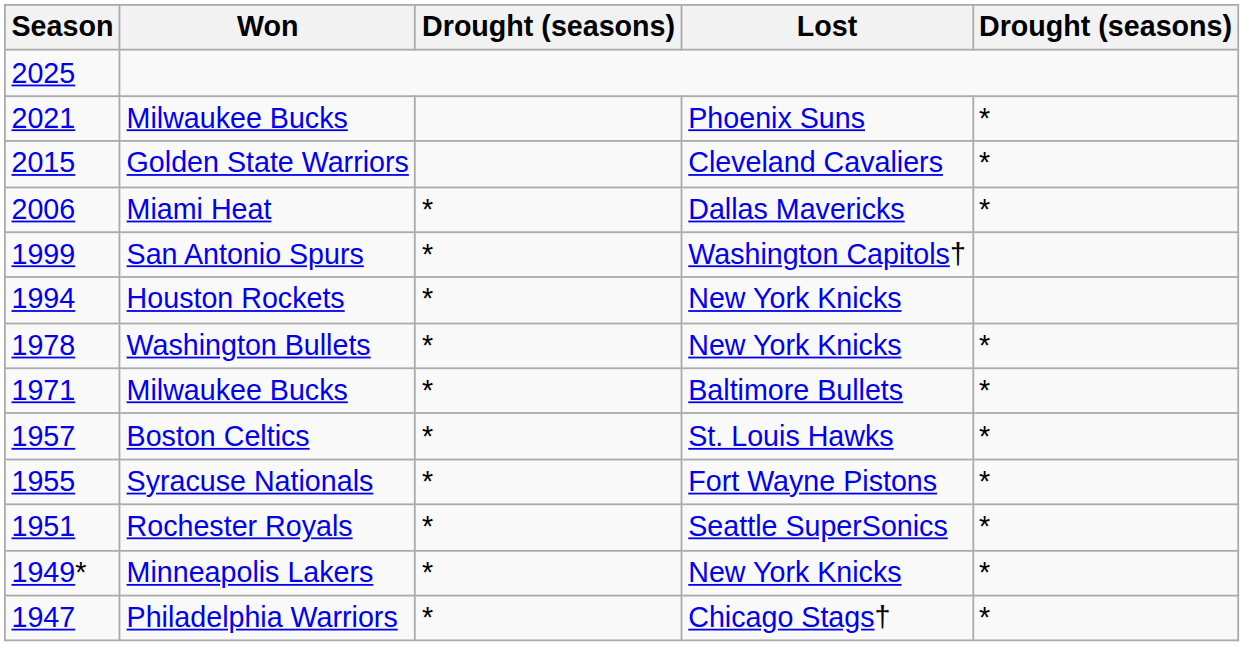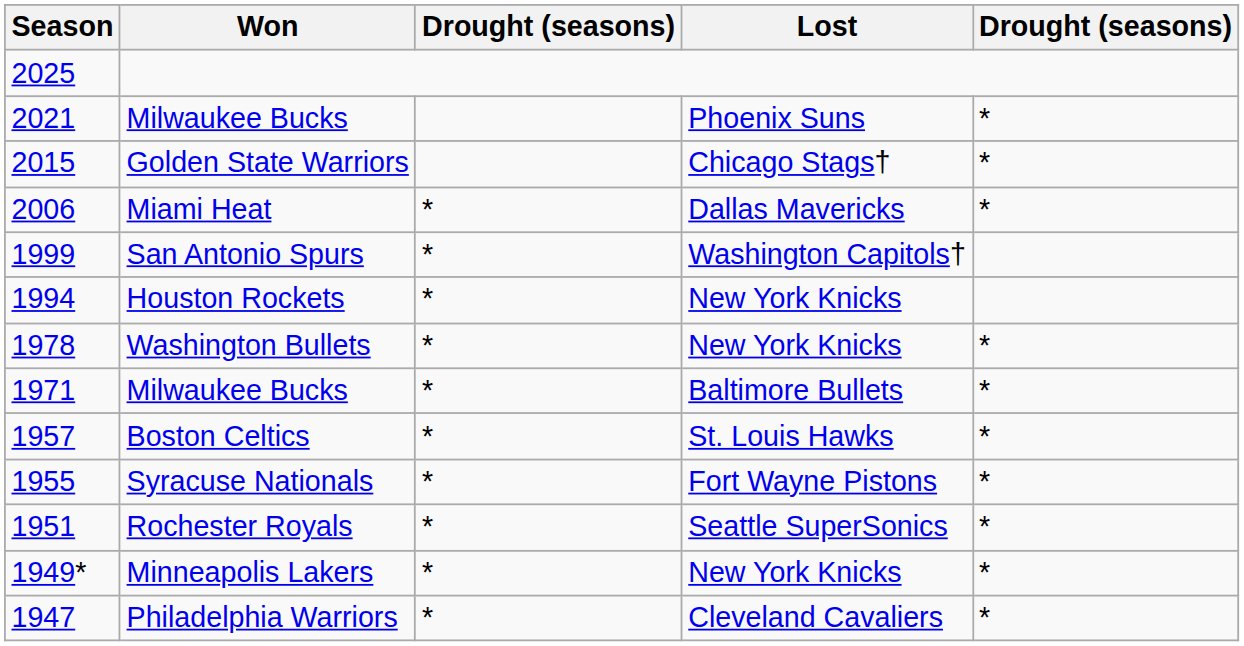 <table class="wikitable">
 <tr>
 <th>Season</th>
 <th>Won</th>
 <th>Drought (seasons)</th>
 <th>Lost</th>
 <th>Drought (seasons)</th>
 </tr>
 <tr>
 <td><a href='#'>2025</a></td>
 </tr>
 <tr>
 <td><a href='#'>2021</a></td>
 <td><a href='#'>Milwaukee Bucks</a></td>
 <td></td>
 <td><a href='#'>Phoenix Suns</a></td>
 <td>*</td>
 </tr>
 <tr>
 <td><a href='#'>2015</a></td>
 <td><a href='#'>Golden State Warriors</a></td>
 <td></td>
-<td><a href='#'>Cleveland Cavaliers</a></td>
+<td><a href='#'>Chicago Stags</a>†</td>
 <td>*</td>
 </tr>
 <tr>
 <td><a href='#'>2006</a></td>
 <td><a href='#'>Miami Heat</a></td>
 <td>*</td>
 <td><a href='#'>Dallas Mavericks</a></td>
 <td>*</td>
 </tr>
 <tr>
 <td><a href='#'>1999</a></td>
 <td><a href='#'>San Antonio Spurs</a></td>
 <td>*</td>
 <td><a href='#'>Washington Capitols</a>†</td>
 <td></td>
 </tr>
 <tr>
 <td><a href='#'>1994</a></td>
 <td><a href='#'>Houston Rockets</a></td>
 <td>*</td>
 <td><a href='#'>New York Knicks</a></td>
 <td></td>
 </tr>
 <tr>
 <td><a href='#'>1978</a></td>
 <td><a href='#'>Washington Bullets</a></td>
 <td>*</td>
 <td><a href='#'>New York Knicks</a></td>
 <td>*</td>
 </tr>
 <tr>
 <td><a href='#'>1971</a></td>
 <td><a href='#'>Milwaukee Bucks</a></td>
 <td>*</td>
 <td><a href='#'>Baltimore Bullets</a></td>
 <td>*</td>
 </tr>
 <tr>
 <td><a href='#'>1957</a></td>
 <td><a href='#'>Boston Celtics</a></td>
 <td>*</td>
 <td><a href='#'>St. Louis Hawks</a></td>
 <td>*</td>
 </tr>
 <tr>
 <td><a href='#'>1955</a></td>
 <td><a href='#'>Syracuse Nationals</a></td>
 <td>*</td>
 <td><a href='#'>Fort Wayne Pistons</a></td>
 <td>*</td>
 </tr>
 <tr>
 <td><a href='#'>1951</a></td>
 <td><a href='#'>Rochester Royals</a></td>
 <td>*</td>
 <td><a href='#'>Seattle SuperSonics</a></td>
 <td>*</td>
 </tr>
 <tr>
 <td><a href='#'>1949</a>*</td>
 <td><a href='#'>Minneapolis Lakers</a></td>
 <td>*</td>
 <td><a href='#'>New York Knicks</a></td>
 <td>*</td>
 </tr>
 <tr>
 <td><a href='#'>1947</a></td>
 <td><a href='#'>Philadelphia Warriors</a></td>
 <td>*</td>
-<td><a href='#'>Chicago Stags</a>†</td>
+<td><a href='#'>Cleveland Cavaliers</a></td>
 <td>*</td>
 </tr>
 </table>
